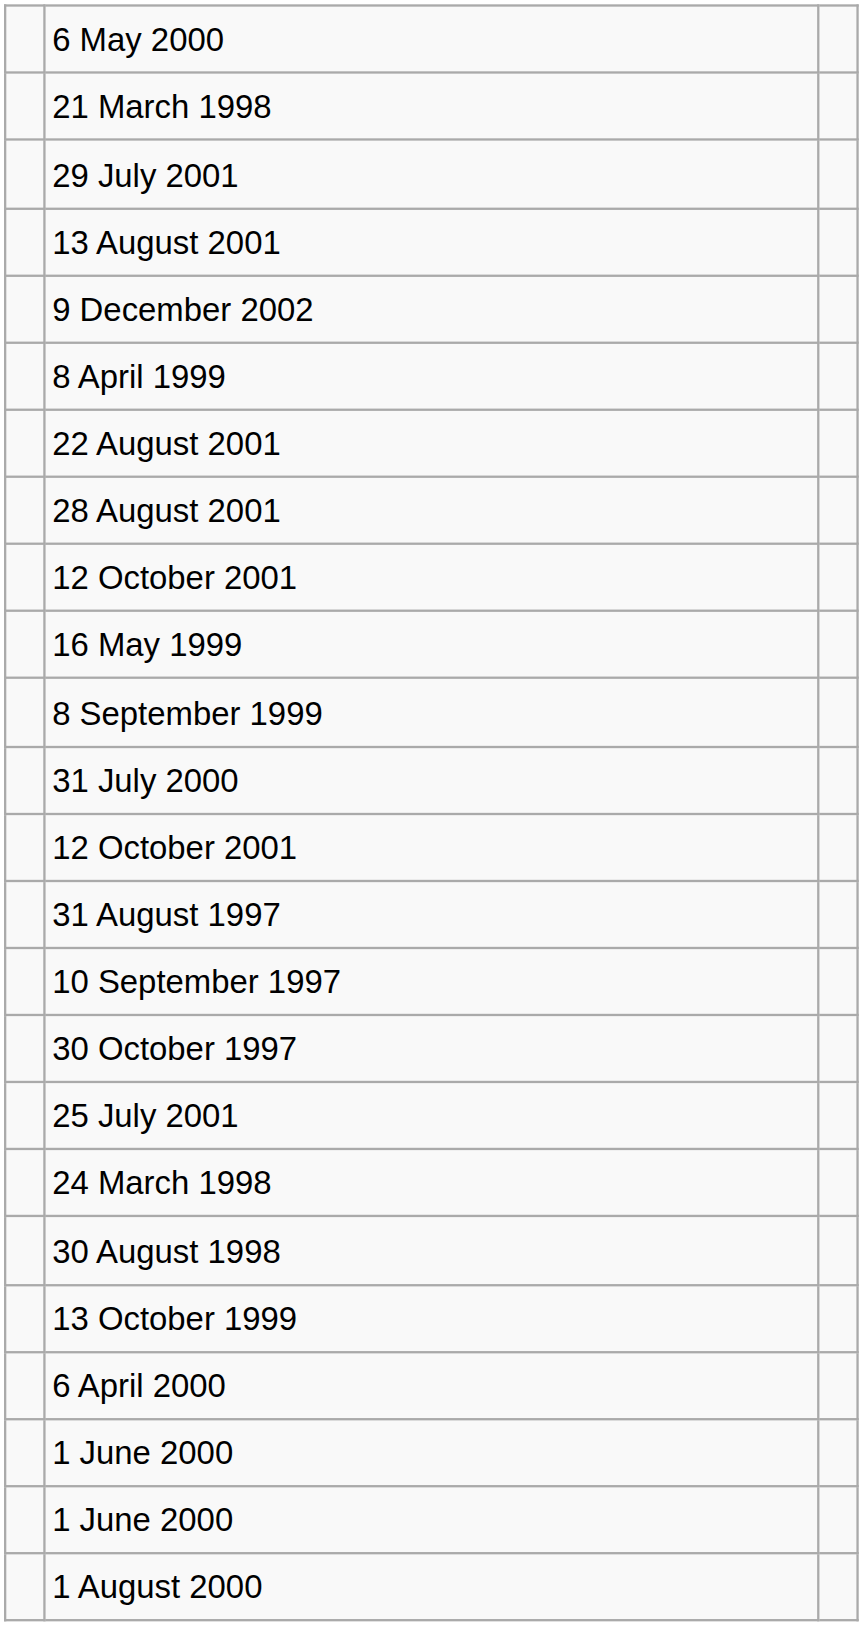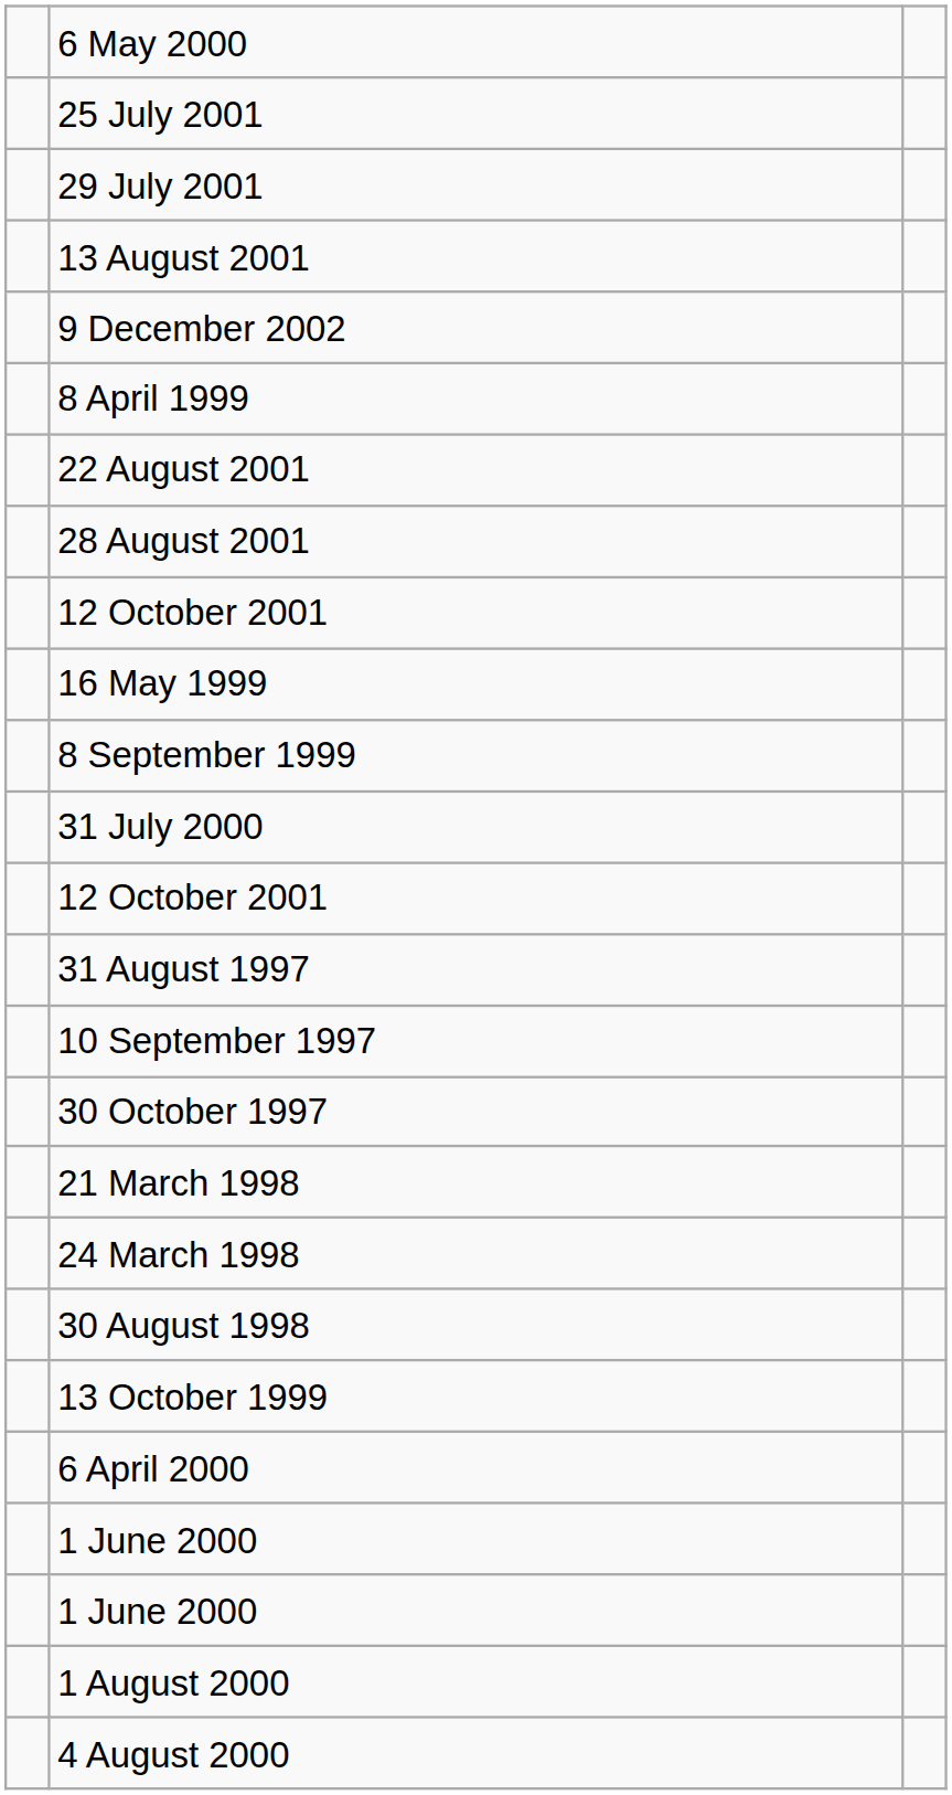 <table class="wikitable" style="font-size: 89%; float: left; width: 26em; margin-right: 1em; height: 700px">
 <tr>
 <td></td>
 <td>6 May 2000</td>
 <td><small></small></td>
 </tr>
 <tr>
 <td></td>
-<td>21 March 1998</td>
+<td>25 July 2001</td>
 <td><small></small></td>
 </tr>
 <tr>
 <td></td>
 <td>29 July 2001</td>
 <td><small></small></td>
 </tr>
 <tr>
 <td></td>
 <td>13 August 2001</td>
 <td><small></small></td>
 </tr>
 <tr>
 <td></td>
 <td>9 December 2002</td>
 <td><small></small></td>
 </tr>
 <tr>
 <td></td>
 <td>8 April 1999</td>
 <td><small></small></td>
 </tr>
 <tr>
 <td></td>
 <td>22 August 2001</td>
 <td><small></small></td>
 </tr>
 <tr>
 <td></td>
 <td>28 August 2001</td>
 <td><small></small></td>
 </tr>
 <tr>
 <td></td>
 <td>12 October 2001</td>
 <td><small></small></td>
 </tr>
 <tr>
 <td></td>
 <td>16 May 1999</td>
 <td><small></small></td>
 </tr>
 <tr>
 <td></td>
 <td>8 September 1999</td>
 <td><small></small></td>
 </tr>
 <tr>
 <td></td>
 <td>31 July 2000</td>
 <td><small></small></td>
 </tr>
 <tr>
 <td></td>
 <td>12 October 2001</td>
 <td><small></small></td>
 </tr>
 <tr>
 <td></td>
 <td>31 August 1997</td>
 <td><small></small></td>
 </tr>
 <tr>
 <td></td>
 <td>10 September 1997</td>
 <td><small></small></td>
 </tr>
 <tr>
 <td></td>
 <td>30 October 1997</td>
 <td><small></small></td>
 </tr>
 <tr>
 <td></td>
-<td>25 July 2001</td>
+<td>21 March 1998</td>
 <td><small></small></td>
 </tr>
 <tr>
 <td></td>
 <td>24 March 1998</td>
 <td><small></small></td>
 </tr>
 <tr>
 <td></td>
 <td>30 August 1998</td>
 <td><small></small></td>
 </tr>
 <tr>
 <td></td>
 <td>13 October 1999</td>
 <td><small></small></td>
 </tr>
 <tr>
 <td></td>
 <td>6 April 2000</td>
 <td><small></small></td>
 </tr>
 <tr>
 <td></td>
 <td>1 June 2000</td>
 <td><small></small></td>
 </tr>
 <tr>
 <td></td>
 <td>1 June 2000</td>
 <td><small></small></td>
 </tr>
 <tr>
 <td></td>
 <td>1 August 2000</td>
 <td><small></small></td>
 </tr>
+<tr>
+<td></td>
+<td>4 August 2000</td>
+<td><small></small></td>
+</tr>
 </table>
